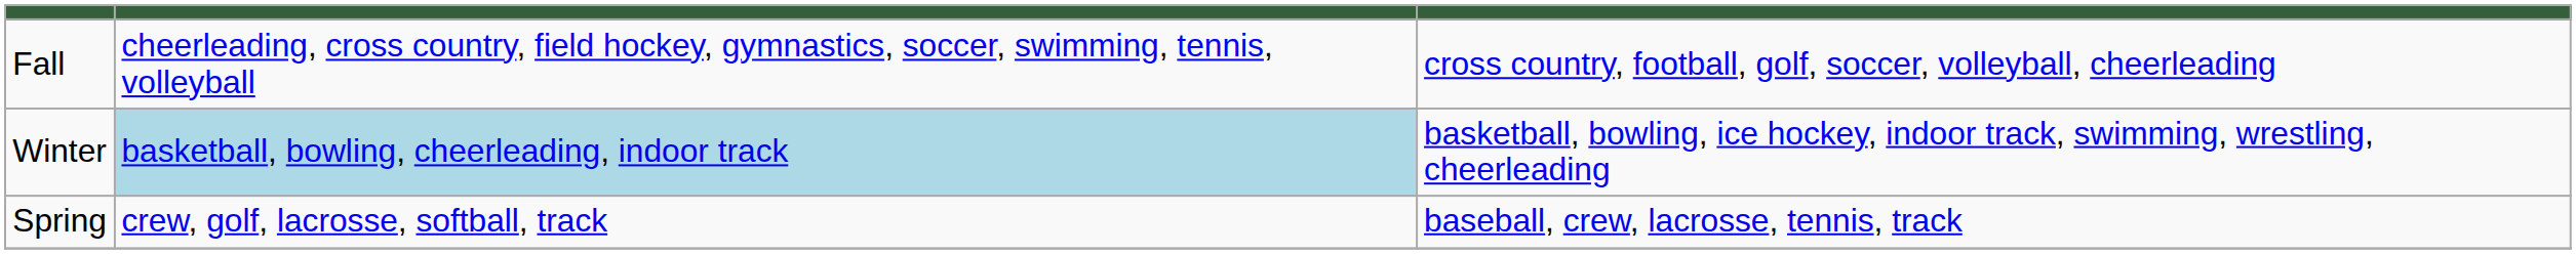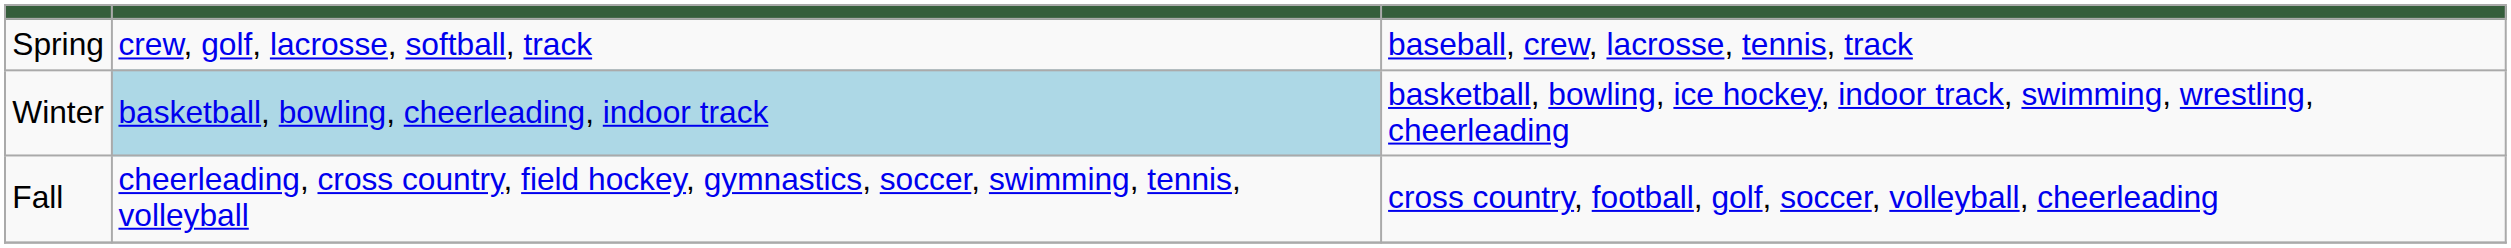 <table class="wikitable"  style="margin: 1em auto 1em auto">
 <tr>
 <td bgcolor="355E3B"></td>
 <td bgcolor="355E3B"></td>
 <td bgcolor="355E3B"></td>
 </tr>
 <tr>
-<td>Fall</td>
-<td><a href='#'>cheerleading</a>, <a href='#'>cross country</a>, <a href='#'>field hockey</a>, <a href='#'>gymnastics</a>, <a href='#'>soccer</a>, <a href='#'>swimming</a>, <a href='#'>tennis</a>, <a href='#'>volleyball</a></td>
-<td><a href='#'>cross country</a>, <a href='#'>football</a>, <a href='#'>golf</a>, <a href='#'>soccer</a>, <a href='#'>volleyball</a>, <a href='#'>cheerleading</a></td>
+<td>Spring</td>
+<td><a href='#'>crew</a>, <a href='#'>golf</a>, <a href='#'>lacrosse</a>, <a href='#'>softball</a>, <a href='#'>track</a></td>
+<td><a href='#'>baseball</a>, <a href='#'>crew</a>, <a href='#'>lacrosse</a>, <a href='#'>tennis</a>, <a href='#'>track</a></td>
 </tr>
 <tr>
 <td>Winter</td>
 <td style="background: lightblue;"><a href='#'>basketball</a>, <a href='#'>bowling</a>, <a href='#'>cheerleading</a>, <a href='#'>indoor track</a></td>
 <td><a href='#'>basketball</a>, <a href='#'>bowling</a>, <a href='#'>ice hockey</a>, <a href='#'>indoor track</a>, <a href='#'>swimming</a>, <a href='#'>wrestling</a>, <a href='#'>cheerleading</a></td>
 </tr>
 <tr>
-<td>Spring</td>
-<td><a href='#'>crew</a>, <a href='#'>golf</a>, <a href='#'>lacrosse</a>, <a href='#'>softball</a>, <a href='#'>track</a></td>
-<td><a href='#'>baseball</a>, <a href='#'>crew</a>, <a href='#'>lacrosse</a>, <a href='#'>tennis</a>, <a href='#'>track</a></td>
+<td>Fall</td>
+<td><a href='#'>cheerleading</a>, <a href='#'>cross country</a>, <a href='#'>field hockey</a>, <a href='#'>gymnastics</a>, <a href='#'>soccer</a>, <a href='#'>swimming</a>, <a href='#'>tennis</a>, <a href='#'>volleyball</a></td>
+<td><a href='#'>cross country</a>, <a href='#'>football</a>, <a href='#'>golf</a>, <a href='#'>soccer</a>, <a href='#'>volleyball</a>, <a href='#'>cheerleading</a></td>
 </tr>
 <tr>
 </tr>
 </table>
